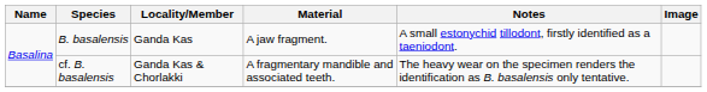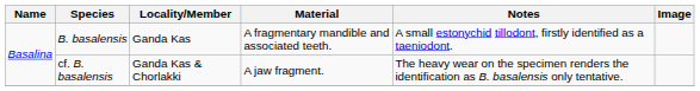 <table class="wikitable" align="center" width="75%">
 <tr>
 <th>Name</th>
 <th>Species</th>
 <th>Locality/Member</th>
 <th>Material</th>
 <th>Notes</th>
 <th>Image</th>
 </tr>
 <tr>
 <td rowspan=2><em><a href='#'>Basalina</a></em></td>
 <td><em>B. basalensis</em></td>
 <td>Ganda Kas</td>
-<td>A jaw fragment.</td>
+<td>A fragmentary mandible and associated teeth.</td>
 <td>A small <a href='#'>estonychid</a> <a href='#'>tillodont</a>, firstly identified as a <a href='#'>taeniodont</a>.</td>
 <td></td>
 </tr>
 <tr>
 <td>cf. <em>B. basalensis</em></td>
 <td>Ganda Kas & Chorlakki</td>
-<td>A fragmentary mandible and associated teeth.</td>
+<td>A jaw fragment.</td>
 <td>The heavy wear on the specimen renders the identification as <em>B. basalensis</em> only tentative.</td>
 <td></td>
 </tr>
 <tr>
 </tr>
 </table>
